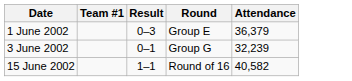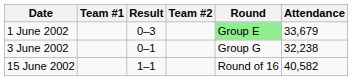 <table class="wikitable" style="text-align: left;">
 <tr>
 <th>Date</th>
 <th>Team #1</th>
 <th>Result</th>
+<th>Team #2</th>
 <th>Round</th>
 <th>Attendance</th>
 </tr>
 <tr>
 <td>1 June 2002</td>
 <td></td>
 <td style="text-align:center;">0–3</td>
-<td>Group E</td>
-<td>36,379</td>
+<td></td>
+<td style="background: lightgreen;">Group E</td>
+<td>33,679</td>
 </tr>
 <tr>
 <td>3 June 2002</td>
 <td></td>
 <td style="text-align:center;">0–1</td>
+<td></td>
 <td>Group G</td>
-<td>32,239</td>
+<td>32,238</td>
 </tr>
 <tr>
 <td>15 June 2002</td>
 <td></td>
 <td style="text-align:center;">1–1</td>
+<td></td>
 <td>Round of 16</td>
 <td>40,582</td>
 </tr>
 </table>
